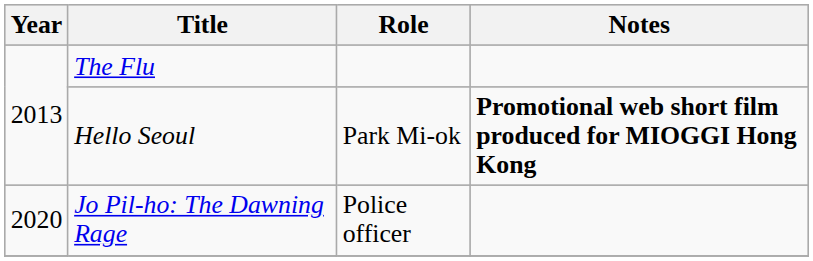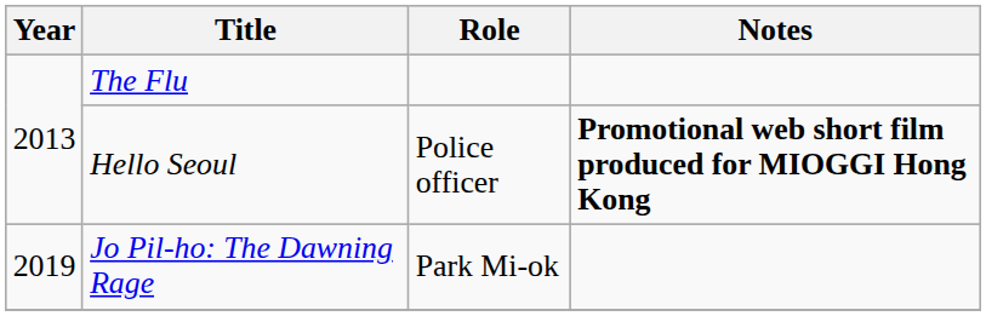 <table class="wikitable" style="width:500px">
 <tr>
 <th width=10>Year</th>
 <th>Title</th>
 <th>Role</th>
 <th>Notes</th>
 </tr>
 <tr>
 <td rowspan=2>2013</td>
 <td><em><a href='#'>The Flu</a></em></td>
 <td></td>
 <td></td>
 </tr>
 <tr>
 <td><em>Hello Seoul</em></td>
-<td>Park Mi-ok</td>
+<td>Police officer</td>
 <td><strong>Promotional web short film<br>produced for MIOGGI Hong Kong</strong></td>
 </tr>
 <tr>
-<td>2020</td>
+<td>2019</td>
 <td><em><a href='#'>Jo Pil-ho: The Dawning Rage</a></em></td>
-<td>Police officer</td>
+<td>Park Mi-ok</td>
 <td></td>
 </tr>
 <tr>
 </tr>
 </table>
